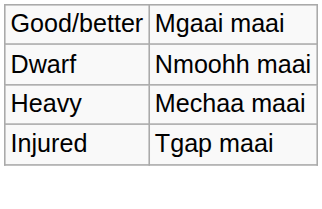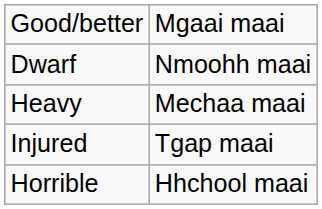 <table class="wikitable">
 <tr>
 <td>Good/better</td>
 <td>Mgaai maai</td>
 </tr>
 <tr>
 <td>Dwarf</td>
 <td>Nmoohh maai</td>
 </tr>
 <tr>
 <td>Heavy</td>
 <td>Mechaa maai</td>
 </tr>
 <tr>
 <td>Injured</td>
 <td>Tgap maai</td>
 </tr>
+<tr>
+<td>Horrible</td>
+<td>Hhchool maai</td>
+</tr>
 </table>
